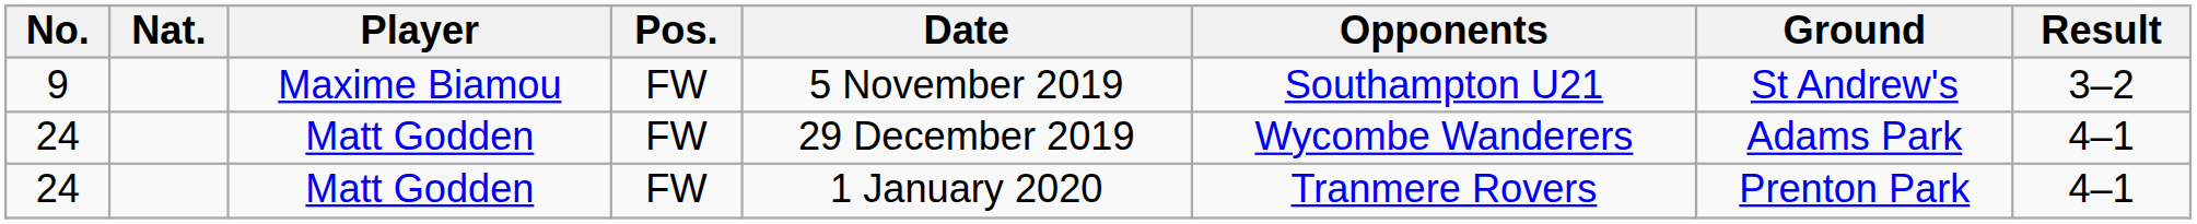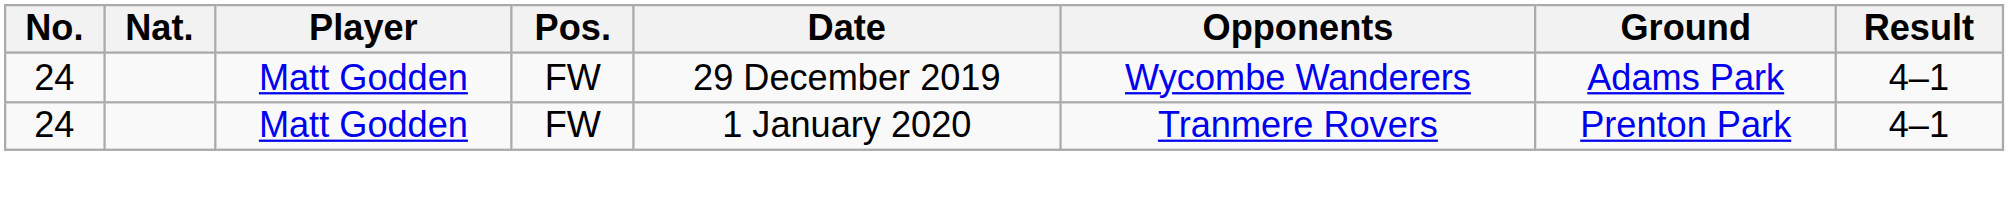 <table class="wikitable sortable alternance" style="font-size:100%; text-align:center; line-height:14px; width:70%;">
 <tr>
 <th>No.</th>
 <th>Nat.</th>
 <th>Player</th>
 <th>Pos.</th>
 <th>Date</th>
 <th>Opponents</th>
 <th>Ground</th>
 <th>Result</th>
-</tr>
-<tr>
-<td>9</td>
-<td></td>
-<td><a href='#'>Maxime Biamou</a></td>
-<td>FW</td>
-<td>5 November 2019</td>
-<td><a href='#'>Southampton U21</a></td>
-<td><a href='#'>St Andrew's</a></td>
-<td>3–2</td>
 </tr>
 <tr>
 <td>24</td>
 <td></td>
 <td><a href='#'>Matt Godden</a></td>
 <td>FW</td>
 <td>29 December 2019</td>
 <td><a href='#'>Wycombe Wanderers</a></td>
 <td><a href='#'>Adams Park</a></td>
 <td>4–1</td>
 </tr>
 <tr>
 <td>24</td>
 <td></td>
 <td><a href='#'>Matt Godden</a></td>
 <td>FW</td>
 <td>1 January 2020</td>
 <td><a href='#'>Tranmere Rovers</a></td>
 <td><a href='#'>Prenton Park</a></td>
 <td>4–1</td>
 </tr>
 </table>
